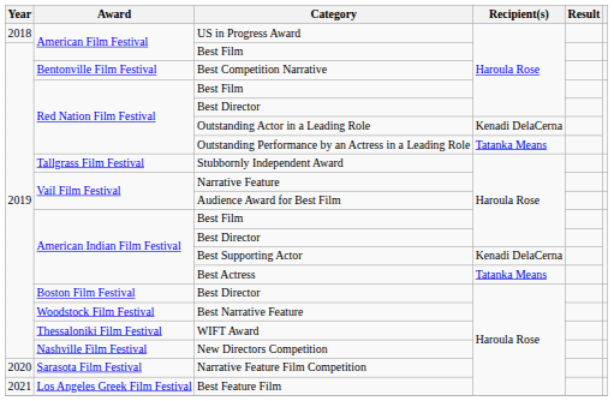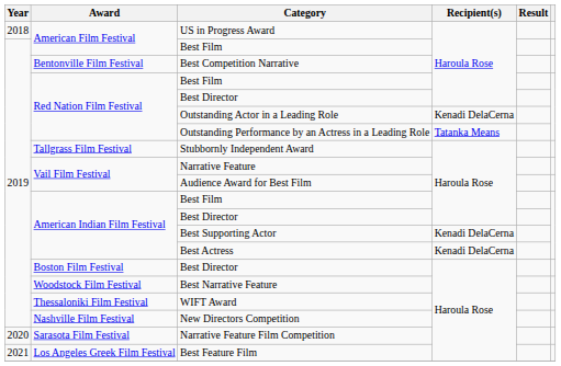 <table class="wikitable plainrowheaders sortable">
 <tr>
 <th scope="col">Year</th>
 <th scope="col">Award</th>
 <th scope="col">Category</th>
 <th scope="col">Recipient(s)</th>
 <th scope="col">Result</th>
 <th scope="col" class="unsortable"></th>
 </tr>
 <tr>
 <td>2018</td>
 <td rowspan="2"><a href='#'>American Film Festival</a></td>
 <td>US in Progress Award</td>
 <td rowspan="5"><a href='#'>Haroula Rose</a></td>
 <td></td>
 <td></td>
 </tr>
 <tr>
 <td rowspan="17">2019</td>
 <td>Best Film</td>
 <td></td>
 <td></td>
 </tr>
 <tr>
 <td><a href='#'>Bentonville Film Festival</a></td>
 <td>Best Competition Narrative</td>
 <td></td>
 <td></td>
 </tr>
 <tr>
 <td rowspan="4"><a href='#'>Red Nation Film Festival</a></td>
 <td>Best Film</td>
 <td></td>
 <td rowspan="4"></td>
 </tr>
 <tr>
 <td>Best Director</td>
 <td></td>
 </tr>
 <tr>
 <td>Outstanding Actor in a Leading Role</td>
 <td>Kenadi DelaCerna</td>
 <td></td>
 </tr>
 <tr>
 <td>Outstanding Performance by an Actress in a Leading Role</td>
 <td><a href='#'>Tatanka Means</a></td>
 <td></td>
 </tr>
 <tr>
 <td><a href='#'>Tallgrass Film Festival</a></td>
 <td>Stubbornly Independent Award</td>
 <td rowspan="5">Haroula Rose</td>
 <td></td>
 <td></td>
 </tr>
 <tr>
 <td rowspan="2"><a href='#'>Vail Film Festival</a></td>
 <td>Narrative Feature</td>
 <td></td>
 <td></td>
 </tr>
 <tr>
 <td>Audience Award for Best Film</td>
 <td></td>
 <td></td>
 </tr>
 <tr>
 <td rowspan="4"><a href='#'>American Indian Film Festival</a></td>
 <td>Best Film</td>
 <td></td>
 <td rowspan="4"></td>
 </tr>
 <tr>
 <td>Best Director</td>
 <td></td>
 </tr>
 <tr>
 <td>Best Supporting Actor</td>
 <td>Kenadi DelaCerna</td>
 <td></td>
 </tr>
 <tr>
 <td>Best Actress</td>
-<td><a href='#'>Tatanka Means</a></td>
+<td>Kenadi DelaCerna</td>
 <td></td>
 </tr>
 <tr>
 <td><a href='#'>Boston Film Festival</a></td>
 <td>Best Director</td>
 <td rowspan="6">Haroula Rose</td>
 <td></td>
 <td></td>
 </tr>
 <tr>
 <td><a href='#'>Woodstock Film Festival</a></td>
 <td>Best Narrative Feature</td>
 <td></td>
 <td></td>
 </tr>
 <tr>
 <td><a href='#'>Thessaloniki Film Festival</a></td>
 <td>WIFT Award</td>
 <td></td>
 <td></td>
 </tr>
 <tr>
 <td><a href='#'>Nashville Film Festival</a></td>
 <td>New Directors Competition</td>
 <td></td>
 <td></td>
 </tr>
 <tr>
 <td>2020</td>
 <td><a href='#'>Sarasota Film Festival</a></td>
 <td>Narrative Feature Film Competition</td>
 <td></td>
 <td></td>
 </tr>
 <tr>
 <td>2021</td>
 <td><a href='#'>Los Angeles Greek Film Festival</a></td>
 <td>Best Feature Film</td>
 <td></td>
 <td></td>
 </tr>
 <tr>
 </tr>
 </table>
